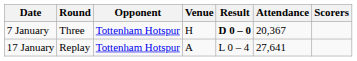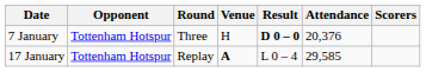 <table class="wikitable">
 <tr>
 <th>Date</th>
+<th>Opponent</th>
 <th>Round</th>
-<th>Opponent</th>
 <th>Venue</th>
 <th>Result</th>
 <th>Attendance</th>
 <th>Scorers</th>
 </tr>
 <tr>
 <td>7 January</td>
+<td><a href='#'>Tottenham Hotspur</a></td>
 <td>Three</td>
-<td><a href='#'>Tottenham Hotspur</a></td>
 <td>H</td>
 <td><strong>D 0 – 0</strong></td>
-<td>20,367</td>
+<td>20,376</td>
 <td></td>
 </tr>
 <tr>
 <td>17 January</td>
+<td><a href='#'>Tottenham Hotspur</a></td>
 <td>Replay</td>
-<td><a href='#'>Tottenham Hotspur</a></td>
-<td>A</td>
+<td><strong>A</strong></td>
 <td>L 0 – 4</td>
-<td>27,641</td>
+<td>29,585</td>
 <td></td>
 </tr>
 </table>
